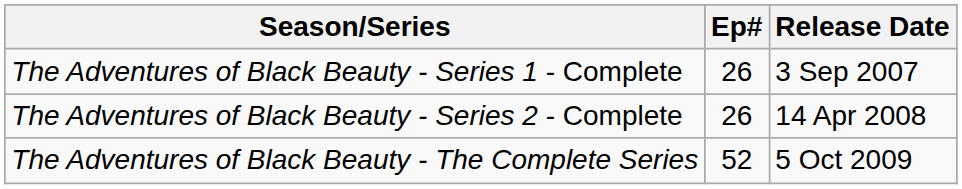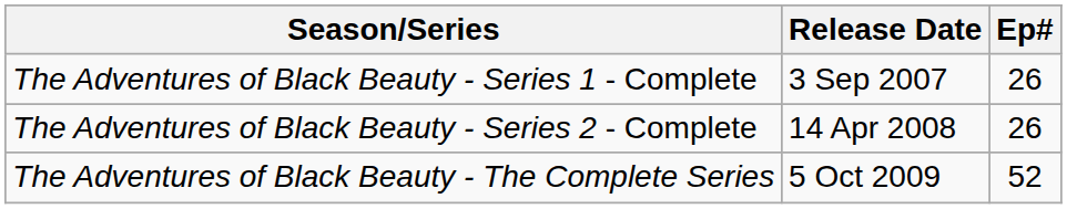 <table class="wikitable">
 <tr>
 <th>Season/Series</th>
+<th>Release Date</th>
 <th>Ep#</th>
-<th>Release Date</th>
 </tr>
 <tr>
 <td><em>The Adventures of Black Beauty - Series 1</em> - Complete</td>
+<td>3 Sep 2007</td>
 <td align="center">26</td>
-<td>3 Sep 2007</td>
 </tr>
 <tr>
 <td><em>The Adventures of Black Beauty - Series 2</em> - Complete</td>
+<td>14 Apr 2008</td>
 <td align="center">26</td>
-<td>14 Apr 2008</td>
 </tr>
 <tr>
 <td><em>The Adventures of Black Beauty - The Complete Series</em></td>
+<td>5 Oct 2009</td>
 <td align="center">52</td>
-<td>5 Oct 2009</td>
 </tr>
 </table>
